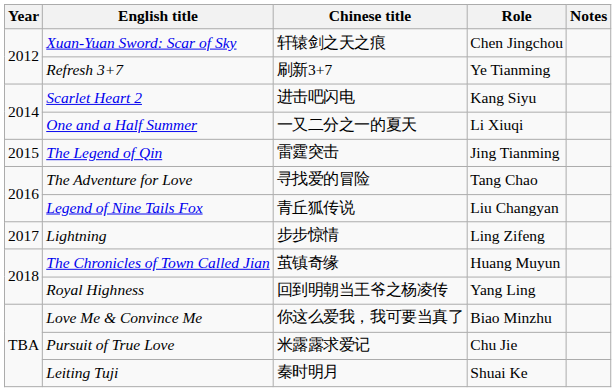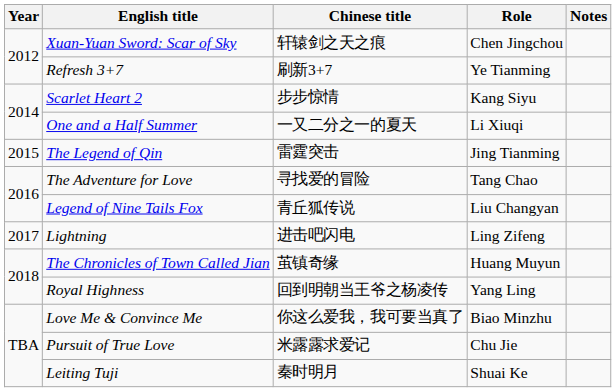 <table class="wikitable">
 <tr>
 <th>Year</th>
 <th>English title</th>
 <th>Chinese title</th>
 <th>Role</th>
 <th>Notes</th>
 </tr>
 <tr>
 <td rowspan=2>2012</td>
 <td><em><a href='#'>Xuan-Yuan Sword: Scar of Sky</a></em></td>
 <td>轩辕剑之天之痕</td>
 <td>Chen Jingchou</td>
 <td></td>
 </tr>
 <tr>
 <td><em>Refresh 3+7</em></td>
 <td>刷新3+7</td>
 <td>Ye Tianming</td>
 <td></td>
 </tr>
 <tr>
 <td rowspan=2>2014</td>
 <td><em><a href='#'>Scarlet Heart 2</a></em></td>
-<td>进击吧闪电</td>
+<td>步步惊情</td>
 <td>Kang Siyu</td>
 <td></td>
 </tr>
 <tr>
 <td><em><a href='#'>One and a Half Summer</a></em></td>
 <td>一又二分之一的夏天</td>
 <td>Li Xiuqi</td>
 <td></td>
 </tr>
 <tr>
 <td>2015</td>
 <td><em><a href='#'>The Legend of Qin</a></em></td>
 <td>雷霆突击</td>
 <td>Jing Tianming</td>
 <td></td>
 </tr>
 <tr>
 <td rowspan=2>2016</td>
 <td><em>The Adventure for Love</em></td>
 <td>寻找爱的冒险</td>
 <td>Tang Chao</td>
 <td></td>
 </tr>
 <tr>
 <td><em><a href='#'>Legend of Nine Tails Fox</a></em></td>
 <td>青丘狐传说</td>
 <td>Liu Changyan</td>
 <td></td>
 </tr>
 <tr>
 <td>2017</td>
 <td><em>Lightning</em></td>
-<td>步步惊情</td>
+<td>进击吧闪电</td>
 <td>Ling Zifeng</td>
 <td></td>
 </tr>
 <tr>
 <td rowspan=2>2018</td>
 <td><em><a href='#'>The Chronicles of Town Called Jian</a></em></td>
 <td>茧镇奇缘</td>
 <td>Huang Muyun</td>
 <td></td>
 </tr>
 <tr>
 <td><em>Royal Highness</em></td>
 <td>回到明朝当王爷之杨凌传</td>
 <td>Yang Ling</td>
 <td></td>
 </tr>
 <tr>
 <td rowspan=5>TBA</td>
 <td><em>Love Me & Convince Me</em></td>
 <td>你这么爱我，我可要当真了</td>
 <td>Biao Minzhu</td>
 <td></td>
 </tr>
 <tr>
 <td><em>Pursuit of True Love</em></td>
 <td>米露露求爱记</td>
 <td>Chu Jie</td>
 <td></td>
 </tr>
 <tr>
 <td><em>Leiting Tuji</em></td>
 <td>秦时明月</td>
 <td>Shuai Ke</td>
 <td></td>
 </tr>
 </table>
